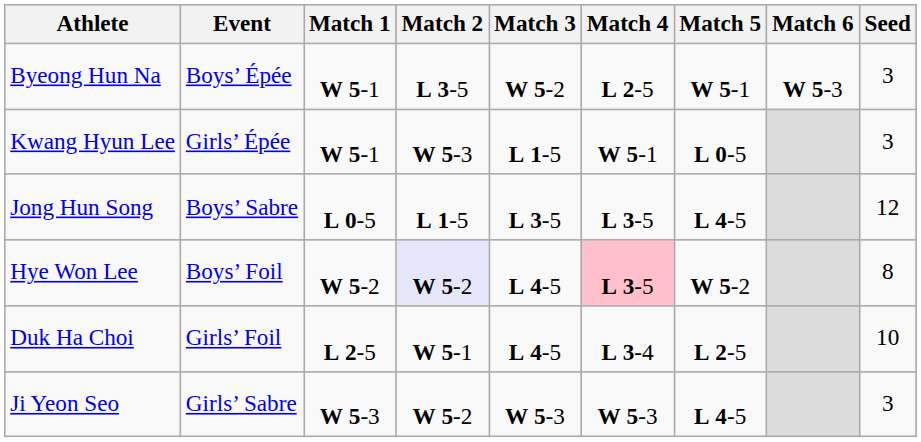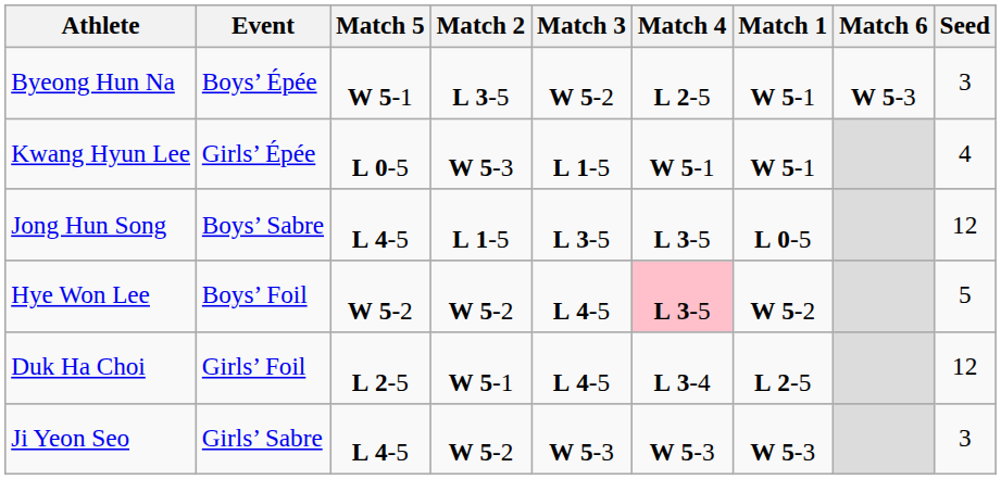 <table class="wikitable" border="1" style="font-size:90%">
 <tr>
 <th>Athlete</th>
 <th>Event</th>
-<th>Match 1</th>
+<th>Match 5</th>
 <th>Match 2</th>
 <th>Match 3</th>
 <th>Match 4</th>
-<th>Match 5</th>
+<th>Match 1</th>
 <th>Match 6</th>
 <th>Seed</th>
 </tr>
 <tr>
 <td><a href='#'>Byeong Hun Na</a></td>
 <td><a href='#'>Boys’ Épée</a></td>
 <td align=center><br> <strong>W</strong> <strong>5</strong>-1</td>
 <td align=center><br> <strong>L</strong> <strong>3</strong>-5</td>
 <td align=center><br> <strong>W</strong> <strong>5</strong>-2</td>
 <td align=center><br> <strong>L</strong> <strong>2</strong>-5</td>
 <td align=center><br> <strong>W</strong> <strong>5</strong>-1</td>
 <td align=center><br> <strong>W</strong> <strong>5</strong>-3</td>
 <td align=center>3</td>
 </tr>
 <tr>
 <td><a href='#'>Kwang Hyun Lee</a></td>
 <td><a href='#'>Girls’ Épée</a></td>
-<td align=center><br> <strong>W</strong> <strong>5</strong>-1</td>
+<td align=center><br> <strong>L</strong> <strong>0</strong>-5</td>
 <td align=center><br> <strong>W</strong> <strong>5</strong>-3</td>
 <td align=center><br> <strong>L</strong> <strong>1</strong>-5</td>
 <td align=center><br> <strong>W</strong> <strong>5</strong>-1</td>
-<td align=center><br> <strong>L</strong> <strong>0</strong>-5</td>
+<td align=center><br> <strong>W</strong> <strong>5</strong>-1</td>
 <td bgcolor=#DCDCDC></td>
-<td align=center>3</td>
+<td align=center>4</td>
 </tr>
 <tr>
 <td><a href='#'>Jong Hun Song</a></td>
 <td><a href='#'>Boys’ Sabre</a></td>
-<td align=center><br> <strong>L</strong> <strong>0</strong>-5</td>
+<td align=center><br> <strong>L</strong> <strong>4</strong>-5</td>
 <td align=center><br> <strong>L</strong> <strong>1</strong>-5</td>
 <td align=center><br> <strong>L</strong> <strong>3</strong>-5</td>
 <td align=center><br> <strong>L</strong> <strong>3</strong>-5</td>
-<td align=center><br> <strong>L</strong> <strong>4</strong>-5</td>
+<td align=center><br> <strong>L</strong> <strong>0</strong>-5</td>
 <td bgcolor=#DCDCDC></td>
 <td align=center>12</td>
 </tr>
 <tr>
 <td><a href='#'>Hye Won Lee</a></td>
 <td><a href='#'>Boys’ Foil</a></td>
 <td align=center><br> <strong>W</strong> <strong>5</strong>-2</td>
-<td align=center style="background: lavender;"><br> <strong>W</strong> <strong>5</strong>-2</td>
+<td align=center><br> <strong>W</strong> <strong>5</strong>-2</td>
 <td align=center><br> <strong>L</strong> <strong>4</strong>-5</td>
 <td align=center style="background: pink;"><br> <strong>L</strong> <strong>3</strong>-5</td>
 <td align=center><br> <strong>W</strong> <strong>5</strong>-2</td>
 <td bgcolor=#DCDCDC></td>
-<td align=center>8</td>
+<td align=center>5</td>
 </tr>
 <tr>
 <td><a href='#'>Duk Ha Choi</a></td>
 <td><a href='#'>Girls’ Foil</a></td>
 <td align=center><br> <strong>L</strong> <strong>2</strong>-5</td>
 <td align=center><br> <strong>W</strong> <strong>5</strong>-1</td>
 <td align=center><br> <strong>L</strong> <strong>4</strong>-5</td>
 <td align=center><br> <strong>L</strong> <strong>3</strong>-4</td>
 <td align=center><br> <strong>L</strong> <strong>2</strong>-5</td>
 <td bgcolor=#DCDCDC></td>
-<td align=center>10</td>
+<td align=center>12</td>
 </tr>
 <tr>
 <td><a href='#'>Ji Yeon Seo</a></td>
 <td><a href='#'>Girls’ Sabre</a></td>
-<td align=center><br> <strong>W</strong> <strong>5</strong>-3</td>
+<td align=center><br> <strong>L</strong> <strong>4</strong>-5</td>
 <td align=center><br> <strong>W</strong> <strong>5</strong>-2</td>
 <td align=center><br> <strong>W</strong> <strong>5</strong>-3</td>
 <td align=center><br> <strong>W</strong> <strong>5</strong>-3</td>
-<td align=center><br> <strong>L</strong> <strong>4</strong>-5</td>
+<td align=center><br> <strong>W</strong> <strong>5</strong>-3</td>
 <td bgcolor=#DCDCDC></td>
 <td align=center>3</td>
 </tr>
 </table>
